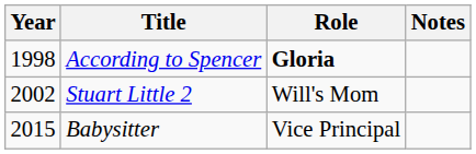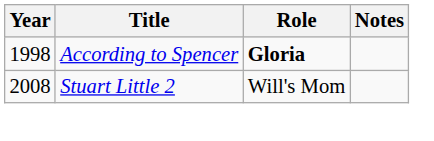 <table class="wikitable">
 <tr>
 <th>Year</th>
 <th>Title</th>
 <th>Role</th>
 <th>Notes</th>
 </tr>
 <tr>
 <td>1998</td>
 <td><em><a href='#'>According to Spencer</a></em></td>
 <td><strong>Gloria</strong></td>
 <td></td>
 </tr>
 <tr>
-<td>2002</td>
+<td>2008</td>
 <td><em><a href='#'>Stuart Little 2</a></em></td>
 <td>Will's Mom</td>
 <td></td>
 </tr>
-<tr>
-<td>2015</td>
-<td><em>Babysitter</em></td>
-<td>Vice Principal</td>
-<td></td>
-</tr>
 </table>
